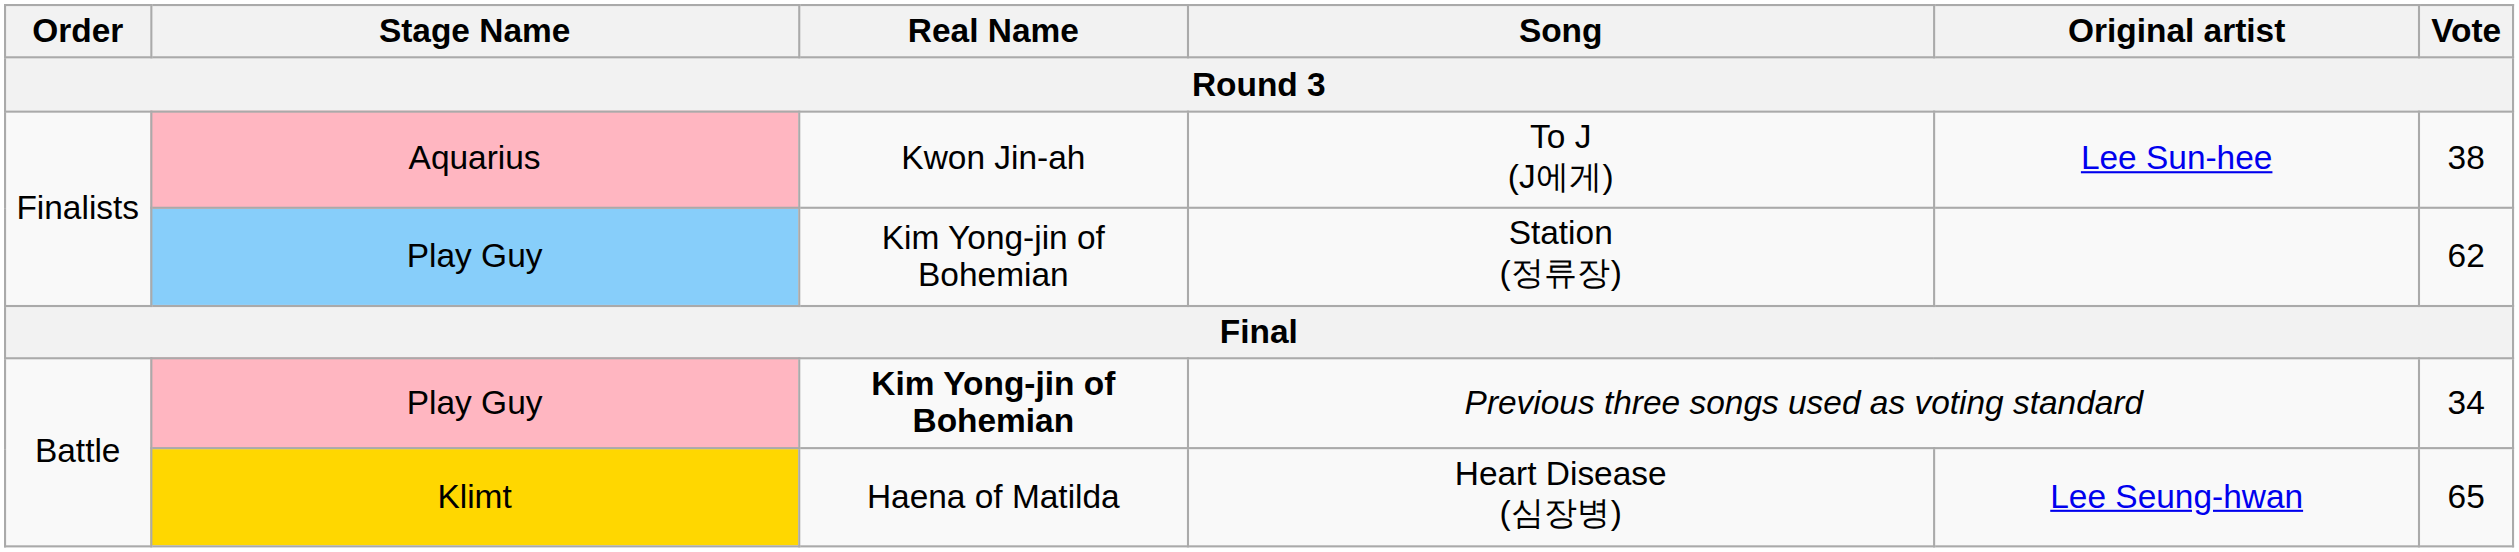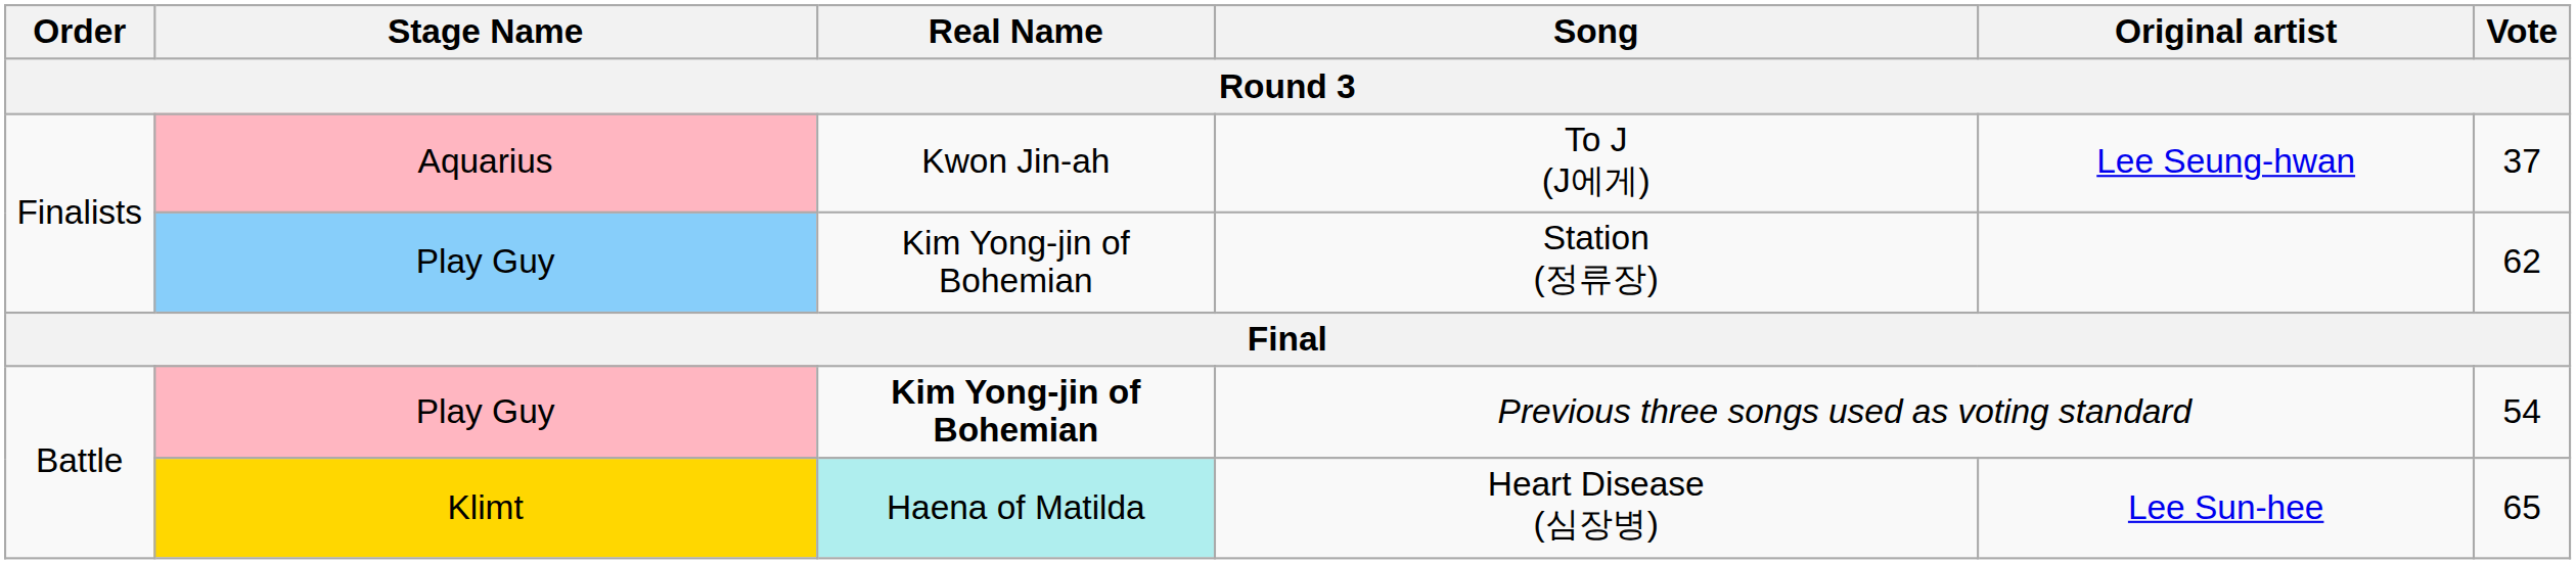 <table class="wikitable" style="text-align:center; width:95%;">
 <tr>
 <th style="width:1%;">Order</th>
 <th style="width:20%;">Stage Name</th>
 <th style="width:12%;">Real Name</th>
 <th style="width:23%;">Song</th>
 <th style="width:15%;">Original artist</th>
 <th style="width:1%;">Vote</th>
 </tr>
 <tr>
 <th colspan=6>Round 3</th>
 </tr>
 <tr>
 <td rowspan=2>Finalists</td>
 <td bgcolor="lightpink">Aquarius</td>
 <td>Kwon Jin-ah</td>
 <td>To J<br>(J에게)</td>
-<td><a href='#'>Lee Sun-hee</a></td>
-<td>38</td>
+<td><a href='#'>Lee Seung-hwan</a></td>
+<td>37</td>
 </tr>
 <tr>
 <td bgcolor="lightskyblue">Play Guy</td>
 <td>Kim Yong-jin of Bohemian</td>
 <td>Station<br>(정류장)</td>
 <td></td>
 <td>62</td>
 </tr>
 <tr>
 <th colspan=6>Final</th>
 </tr>
 <tr>
 <td rowspan=2>Battle</td>
 <td bgcolor="lightpink">Play Guy</td>
 <td><strong>Kim Yong-jin of Bohemian</strong></td>
 <td colspan=2><em>Previous three songs used as voting standard</em></td>
-<td>34</td>
+<td>54</td>
 </tr>
 <tr>
 <td bgcolor="gold">Klimt</td>
-<td>Haena of Matilda</td>
+<td style="background: paleturquoise;">Haena of Matilda</td>
 <td>Heart Disease<br>(심장병)</td>
-<td><a href='#'>Lee Seung-hwan</a></td>
+<td><a href='#'>Lee Sun-hee</a></td>
 <td>65</td>
 </tr>
 </table>
